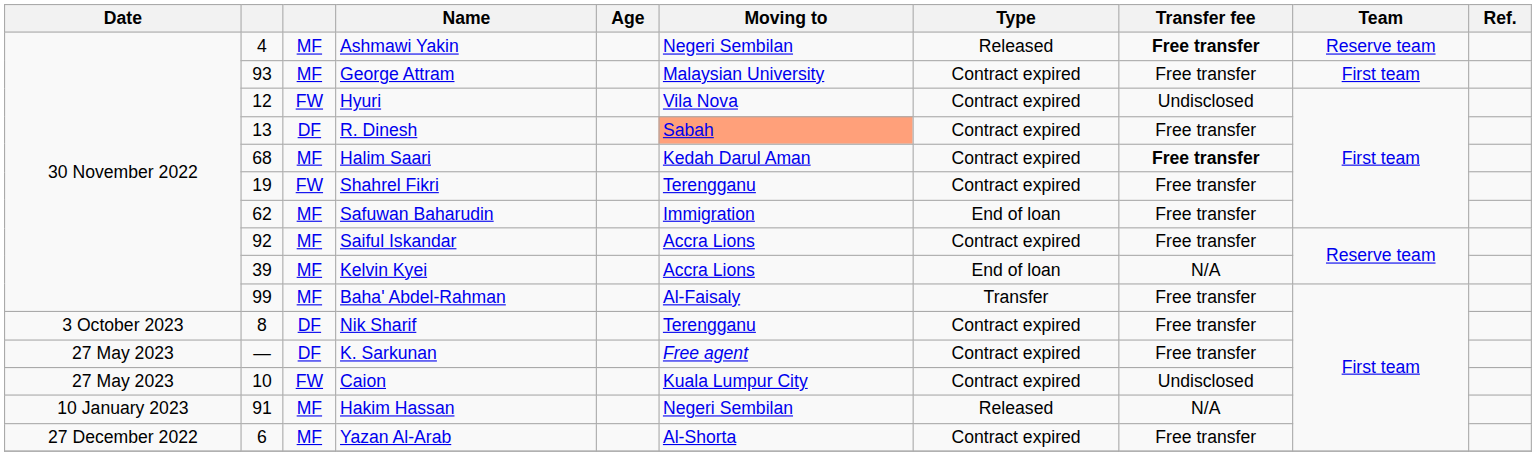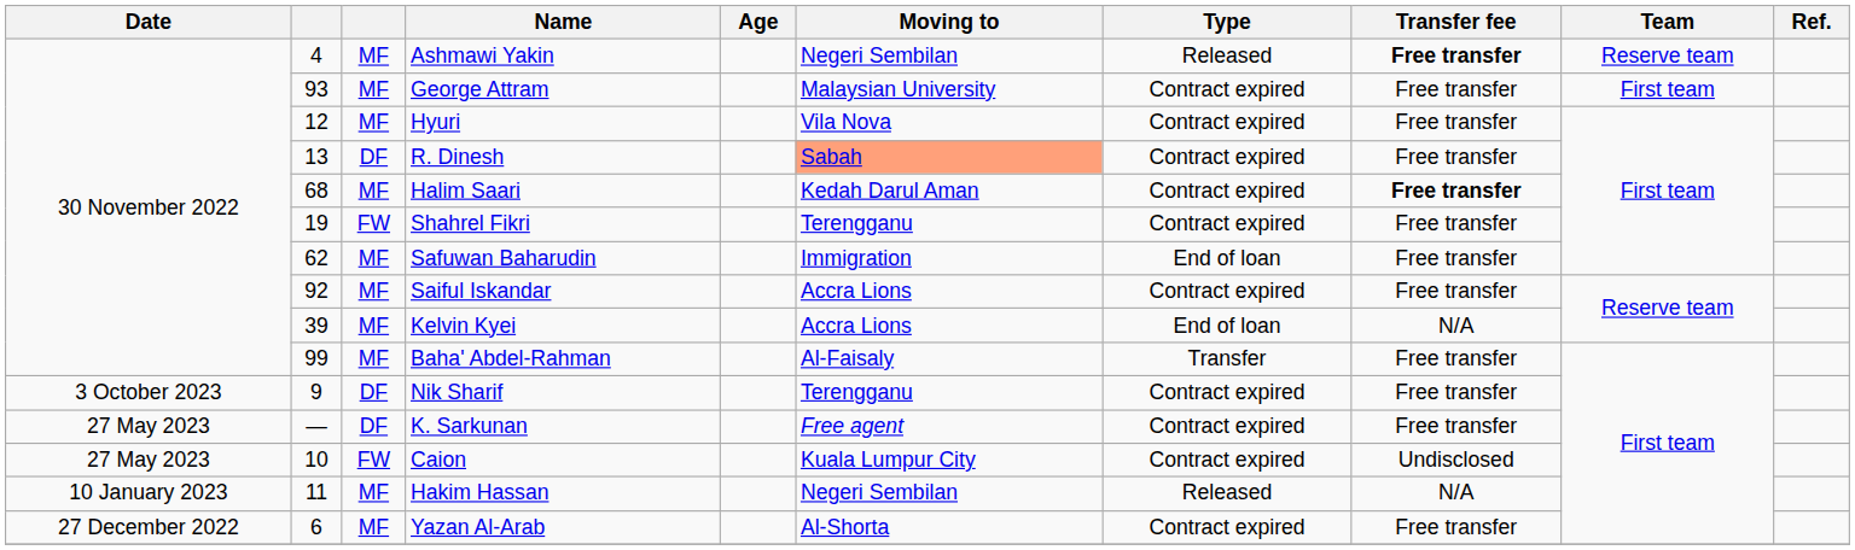 <table class="wikitable sortable" style="text-align:center; width:70%;">
 <tr>
 <th>Date</th>
 <th></th>
 <th></th>
 <th>Name</th>
 <th>Age</th>
 <th>Moving to</th>
 <th>Type</th>
 <th>Transfer fee</th>
 <th>Team</th>
 <th>Ref.</th>
 </tr>
 <tr>
 <td rowspan="10">30 November 2022</td>
 <td>4</td>
 <td><a href='#'>MF</a></td>
 <td style="text-align:left"> <a href='#'>Ashmawi Yakin</a></td>
 <td></td>
 <td style="text-align:left"> <a href='#'>Negeri Sembilan</a></td>
 <td>Released</td>
 <td><strong>Free transfer</strong></td>
 <td><a href='#'>Reserve team</a></td>
 <td></td>
 </tr>
 <tr>
 <td>93</td>
 <td><a href='#'>MF</a></td>
 <td style="text-align:left"> <a href='#'>George Attram</a></td>
 <td></td>
 <td style="text-align:left"> <a href='#'>Malaysian University</a></td>
 <td>Contract expired</td>
 <td>Free transfer</td>
 <td><a href='#'>First team</a></td>
 <td></td>
 </tr>
 <tr>
 <td>12</td>
-<td><a href='#'>FW</a></td>
+<td><a href='#'>MF</a></td>
 <td style="text-align:left"> <a href='#'>Hyuri</a></td>
 <td></td>
 <td style="text-align:left"> <a href='#'>Vila Nova</a></td>
 <td>Contract expired</td>
-<td>Undisclosed</td>
+<td>Free transfer</td>
 <td rowspan="5"><a href='#'>First team</a></td>
 <td></td>
 </tr>
 <tr>
 <td>13</td>
 <td><a href='#'>DF</a></td>
 <td style="text-align:left"> <a href='#'>R. Dinesh</a></td>
 <td></td>
 <td style="background: lightsalmon; text-align:left"> <a href='#'>Sabah</a></td>
 <td>Contract expired</td>
 <td>Free transfer</td>
 <td></td>
 </tr>
 <tr>
 <td>68</td>
 <td><a href='#'>MF</a></td>
 <td style="text-align:left"> <a href='#'>Halim Saari</a></td>
 <td></td>
 <td style="text-align:left"> <a href='#'>Kedah Darul Aman</a></td>
 <td>Contract expired</td>
 <td><strong>Free transfer</strong></td>
 <td></td>
 </tr>
 <tr>
 <td>19</td>
 <td><a href='#'>FW</a></td>
 <td style="text-align:left"> <a href='#'>Shahrel Fikri</a></td>
 <td></td>
 <td style="text-align:left"> <a href='#'>Terengganu</a></td>
 <td>Contract expired</td>
 <td>Free transfer</td>
 <td></td>
 </tr>
 <tr>
 <td>62</td>
 <td><a href='#'>MF</a></td>
 <td style="text-align:left"> <a href='#'>Safuwan Baharudin</a></td>
 <td></td>
 <td style="text-align:left"> <a href='#'>Immigration</a></td>
 <td>End of loan</td>
 <td>Free transfer</td>
 <td></td>
 </tr>
 <tr>
 <td>92</td>
 <td><a href='#'>MF</a></td>
 <td style="text-align:left"> <a href='#'>Saiful Iskandar</a></td>
 <td></td>
 <td style="text-align:left"> <a href='#'>Accra Lions</a></td>
 <td>Contract expired</td>
 <td>Free transfer</td>
 <td rowspan="2"><a href='#'>Reserve team</a></td>
 <td></td>
 </tr>
 <tr>
 <td>39</td>
 <td><a href='#'>MF</a></td>
 <td style="text-align:left"> <a href='#'>Kelvin Kyei</a></td>
 <td></td>
 <td style="text-align:left"> <a href='#'>Accra Lions</a></td>
 <td>End of loan</td>
 <td>N/A</td>
 <td></td>
 </tr>
 <tr>
 <td>99</td>
 <td><a href='#'>MF</a></td>
 <td style="text-align:left"> <a href='#'>Baha' Abdel-Rahman</a></td>
 <td></td>
 <td style="text-align:left"> <a href='#'>Al-Faisaly</a></td>
 <td>Transfer</td>
 <td>Free transfer</td>
 <td rowspan="6"><a href='#'>First team</a></td>
 <td></td>
 </tr>
 <tr>
 <td>3 October 2023</td>
-<td>8</td>
+<td>9</td>
 <td><a href='#'>DF</a></td>
 <td style="text-align:left"> <a href='#'>Nik Sharif</a></td>
 <td></td>
 <td style="text-align:left"> <a href='#'>Terengganu</a></td>
 <td>Contract expired</td>
 <td>Free transfer</td>
 <td></td>
 </tr>
 <tr>
 <td>27 May 2023</td>
 <td>—</td>
 <td><a href='#'>DF</a></td>
 <td style="text-align:left"> <a href='#'>K. Sarkunan</a></td>
 <td></td>
 <td style="text-align:left"><em><a href='#'>Free agent</a></em></td>
 <td>Contract expired</td>
 <td>Free transfer</td>
 <td></td>
 </tr>
 <tr>
 <td>27 May 2023</td>
 <td>10</td>
 <td><a href='#'>FW</a></td>
 <td style="text-align:left"> <a href='#'>Caion</a></td>
 <td></td>
 <td style="text-align:left"> <a href='#'>Kuala Lumpur City</a></td>
 <td>Contract expired</td>
 <td>Undisclosed</td>
 <td></td>
 </tr>
 <tr>
 <td>10 January 2023</td>
-<td>91</td>
+<td>11</td>
 <td><a href='#'>MF</a></td>
 <td style="text-align:left"> <a href='#'>Hakim Hassan</a></td>
 <td></td>
 <td style="text-align:left"> <a href='#'>Negeri Sembilan</a></td>
 <td>Released</td>
 <td>N/A</td>
 <td></td>
 </tr>
 <tr>
 <td>27 December 2022</td>
 <td>6</td>
 <td><a href='#'>MF</a></td>
 <td style="text-align:left"> <a href='#'>Yazan Al-Arab</a></td>
 <td></td>
 <td style="text-align:left"> <a href='#'>Al-Shorta</a></td>
 <td>Contract expired</td>
 <td>Free transfer</td>
 <td></td>
 </tr>
 <tr>
 </tr>
 </table>
